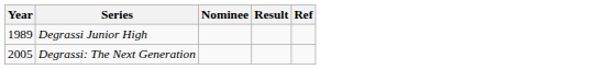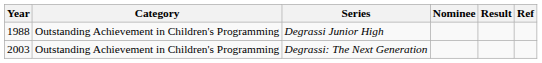 <table class="wikitable">
 <tr>
 <th>Year</th>
+<th>Category</th>
 <th>Series</th>
 <th>Nominee</th>
 <th>Result</th>
 <th>Ref</th>
 </tr>
 <tr>
-<td>1989</td>
+<td>1988</td>
+<td>Outstanding Achievement in Children's Programming</td>
 <td><em>Degrassi Junior High</em></td>
 <td></td>
 <td></td>
 <td></td>
 </tr>
 <tr>
-<td>2005</td>
+<td>2003</td>
+<td>Outstanding Achievement in Children's Programming</td>
 <td><em>Degrassi: The Next Generation</em></td>
 <td></td>
 <td></td>
 <td></td>
 </tr>
 </table>
